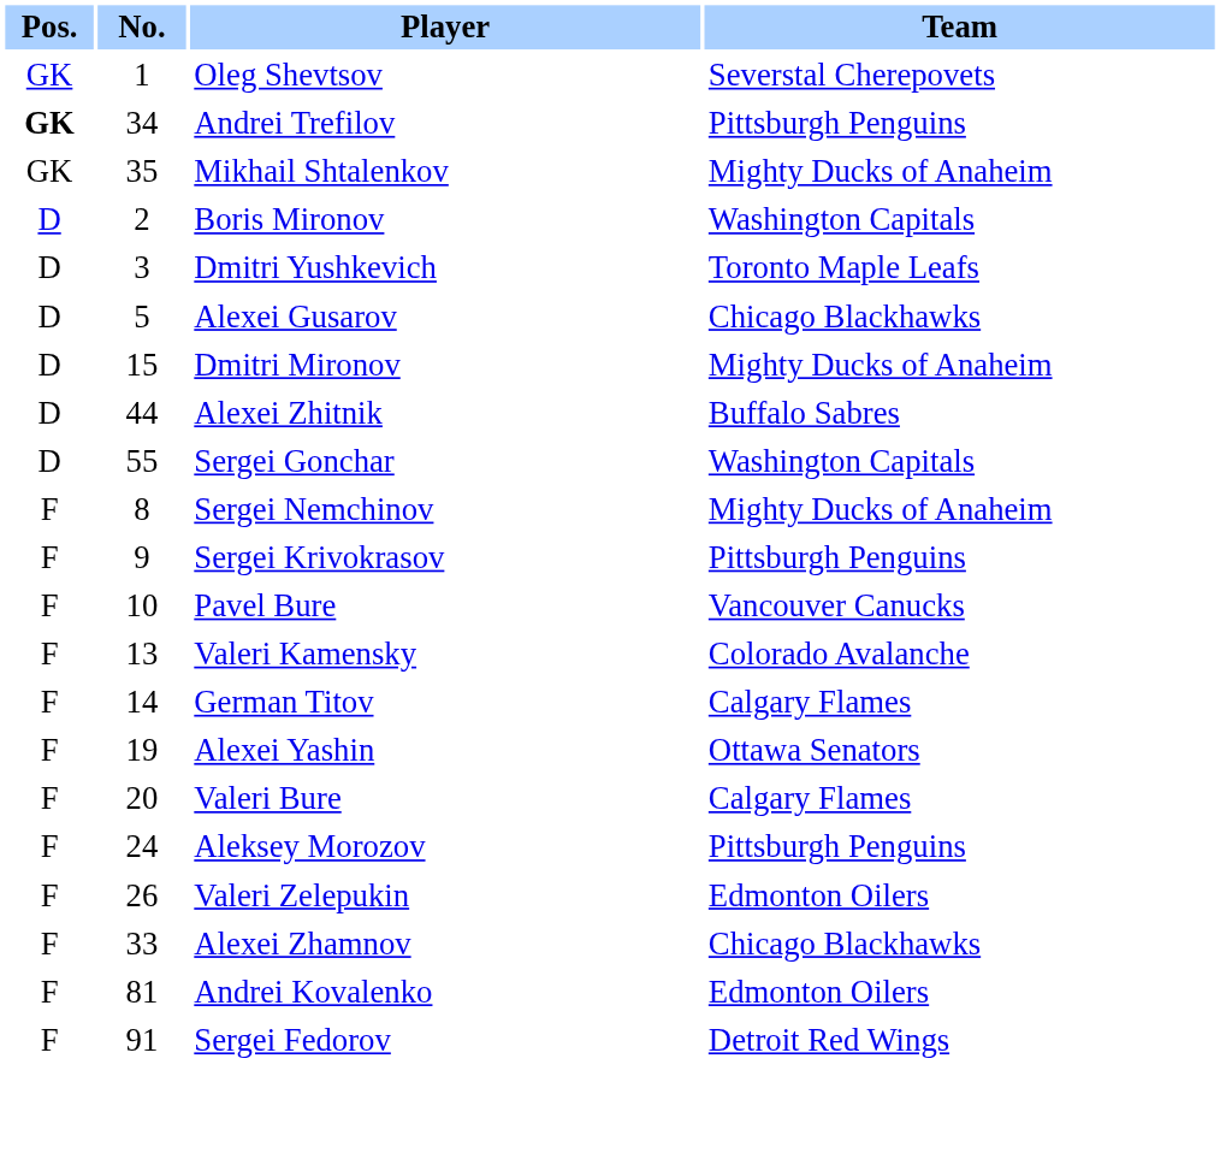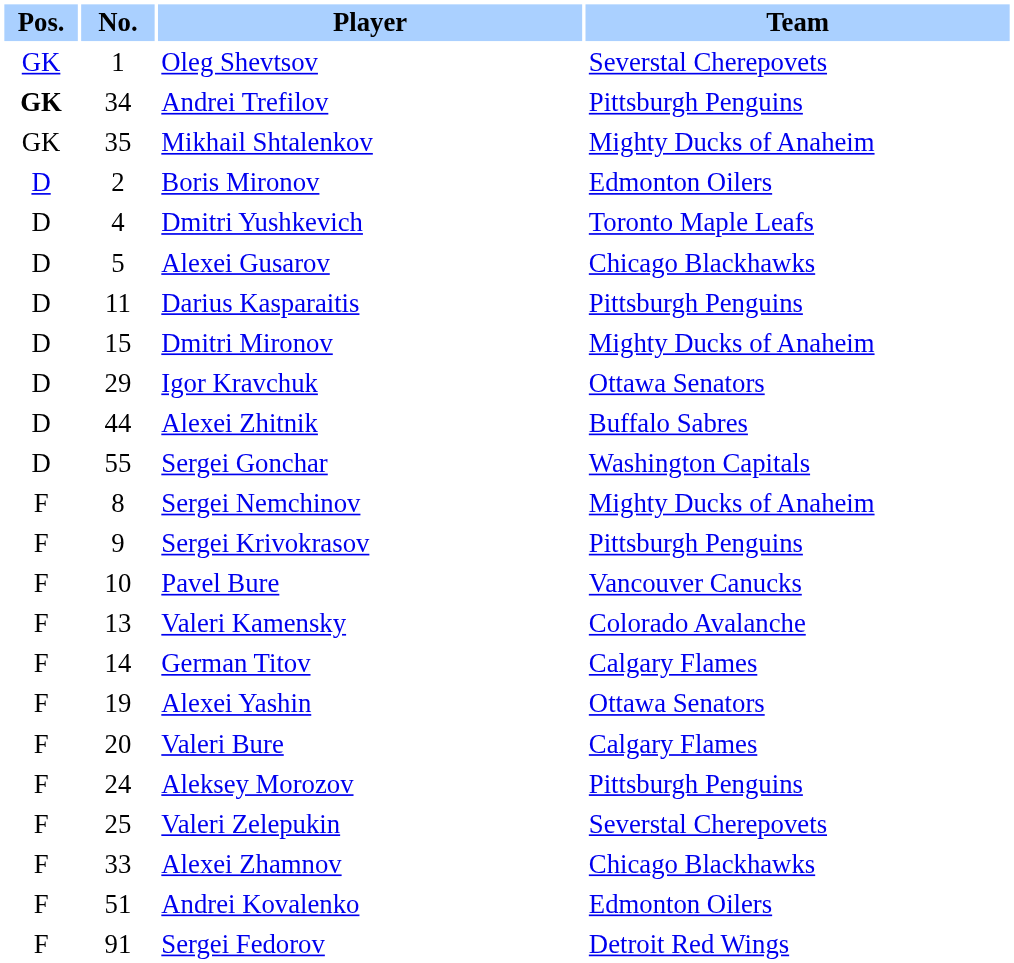 <table border="0" cellspacing="2" cellpadding="2">
 <tr bgcolor=AAD0FF>
 <th width=40>Pos.</th>
 <th width=40>No.</th>
 <th width=250>Player</th>
 <th width=250>Team</th>
 </tr>
 <tr>
 <td style="text-align:center;"><a href='#'>GK</a></td>
 <td style="text-align:center;">1</td>
 <td><a href='#'>Oleg Shevtsov</a></td>
 <td> <a href='#'>Severstal Cherepovets</a></td>
 </tr>
 <tr>
 <td style="text-align:center;"><strong>GK</strong></td>
 <td style="text-align:center;">34</td>
 <td><a href='#'>Andrei Trefilov</a></td>
 <td> <a href='#'>Pittsburgh Penguins</a></td>
 </tr>
 <tr>
 <td style="text-align:center;">GK</td>
 <td style="text-align:center;">35</td>
 <td><a href='#'>Mikhail Shtalenkov</a></td>
 <td> <a href='#'>Mighty Ducks of Anaheim</a></td>
 </tr>
 <tr>
 <td style="text-align:center;"><a href='#'>D</a></td>
 <td style="text-align:center;">2</td>
 <td><a href='#'>Boris Mironov</a></td>
-<td> <a href='#'>Washington Capitals</a></td>
+<td> <a href='#'>Edmonton Oilers</a></td>
 </tr>
 <tr>
 <td style="text-align:center;">D</td>
-<td style="text-align:center;">3</td>
+<td style="text-align:center;">4</td>
 <td><a href='#'>Dmitri Yushkevich</a></td>
 <td> <a href='#'>Toronto Maple Leafs</a></td>
 </tr>
 <tr>
 <td style="text-align:center;">D</td>
 <td style="text-align:center;">5</td>
 <td><a href='#'>Alexei Gusarov</a></td>
 <td> <a href='#'>Chicago Blackhawks</a></td>
 </tr>
 <tr>
 <td style="text-align:center;">D</td>
+<td style="text-align:center;">11</td>
+<td><a href='#'>Darius Kasparaitis</a></td>
+<td> <a href='#'>Pittsburgh Penguins</a></td>
+</tr>
+<tr>
+<td style="text-align:center;">D</td>
 <td style="text-align:center;">15</td>
 <td><a href='#'>Dmitri Mironov</a></td>
 <td> <a href='#'>Mighty Ducks of Anaheim</a></td>
+</tr>
+<tr>
+<td style="text-align:center;">D</td>
+<td style="text-align:center;">29</td>
+<td><a href='#'>Igor Kravchuk</a></td>
+<td> <a href='#'>Ottawa Senators</a></td>
 </tr>
 <tr>
 <td style="text-align:center;">D</td>
 <td style="text-align:center;">44</td>
 <td><a href='#'>Alexei Zhitnik</a></td>
 <td> <a href='#'>Buffalo Sabres</a></td>
 </tr>
 <tr>
 <td style="text-align:center;">D</td>
 <td style="text-align:center;">55</td>
 <td><a href='#'>Sergei Gonchar</a></td>
 <td> <a href='#'>Washington Capitals</a></td>
 </tr>
 <tr>
 <td style="text-align:center;">F</td>
 <td style="text-align:center;">8</td>
 <td><a href='#'>Sergei Nemchinov</a></td>
 <td> <a href='#'>Mighty Ducks of Anaheim</a></td>
 </tr>
 <tr>
 <td style="text-align:center;">F</td>
 <td style="text-align:center;">9</td>
 <td><a href='#'>Sergei Krivokrasov</a></td>
 <td> <a href='#'>Pittsburgh Penguins</a></td>
 </tr>
 <tr>
 <td style="text-align:center;">F</td>
 <td style="text-align:center;">10</td>
 <td><a href='#'>Pavel Bure</a></td>
 <td> <a href='#'>Vancouver Canucks</a></td>
 </tr>
 <tr>
 <td style="text-align:center;">F</td>
 <td style="text-align:center;">13</td>
 <td><a href='#'>Valeri Kamensky</a></td>
 <td> <a href='#'>Colorado Avalanche</a></td>
 </tr>
 <tr>
 <td style="text-align:center;">F</td>
 <td style="text-align:center;">14</td>
 <td><a href='#'>German Titov</a></td>
 <td> <a href='#'>Calgary Flames</a></td>
 </tr>
 <tr>
 <td style="text-align:center;">F</td>
 <td style="text-align:center;">19</td>
 <td><a href='#'>Alexei Yashin</a></td>
 <td> <a href='#'>Ottawa Senators</a></td>
 </tr>
 <tr>
 <td style="text-align:center;">F</td>
 <td style="text-align:center;">20</td>
 <td><a href='#'>Valeri Bure</a></td>
 <td> <a href='#'>Calgary Flames</a></td>
 </tr>
 <tr>
 <td style="text-align:center;">F</td>
 <td style="text-align:center;">24</td>
 <td><a href='#'>Aleksey Morozov</a></td>
 <td> <a href='#'>Pittsburgh Penguins</a></td>
 </tr>
 <tr>
 <td style="text-align:center;">F</td>
-<td style="text-align:center;">26</td>
+<td style="text-align:center;">25</td>
 <td><a href='#'>Valeri Zelepukin</a></td>
-<td> <a href='#'>Edmonton Oilers</a></td>
+<td> <a href='#'>Severstal Cherepovets</a></td>
 </tr>
 <tr>
 <td style="text-align:center;">F</td>
 <td style="text-align:center;">33</td>
 <td><a href='#'>Alexei Zhamnov</a></td>
 <td> <a href='#'>Chicago Blackhawks</a></td>
 </tr>
 <tr>
 <td style="text-align:center;">F</td>
-<td style="text-align:center;">81</td>
+<td style="text-align:center;">51</td>
 <td><a href='#'>Andrei Kovalenko</a></td>
 <td> <a href='#'>Edmonton Oilers</a></td>
 </tr>
 <tr>
 <td style="text-align:center;">F</td>
 <td style="text-align:center;">91</td>
 <td><a href='#'>Sergei Fedorov</a></td>
 <td> <a href='#'>Detroit Red Wings</a></td>
 </tr>
 </table>
